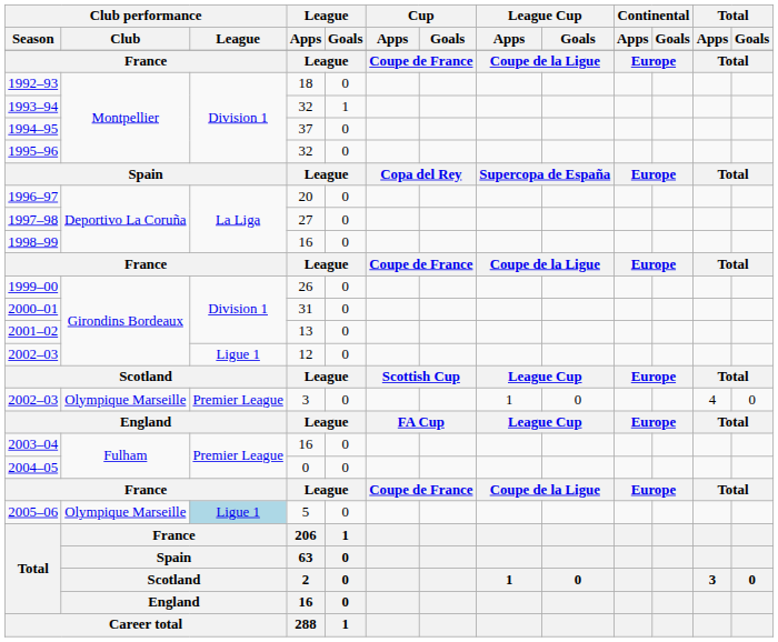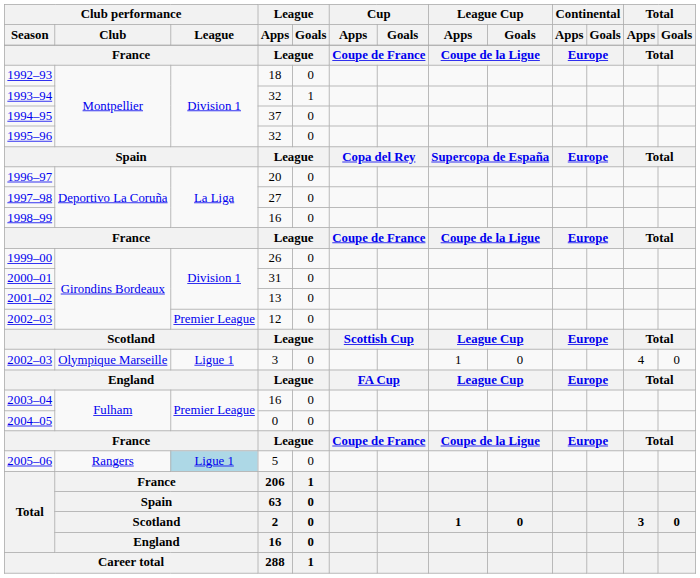 <table class="wikitable" style="text-align:center">
 <tr>
 <th colspan=3>Club performance</th>
 <th colspan=2>League</th>
 <th colspan=2>Cup</th>
 <th colspan=2>League Cup</th>
 <th colspan=2>Continental</th>
 <th colspan=2>Total</th>
 </tr>
 <tr>
 <th>Season</th>
 <th>Club</th>
 <th>League</th>
 <th>Apps</th>
 <th>Goals</th>
 <th>Apps</th>
 <th>Goals</th>
 <th>Apps</th>
 <th>Goals</th>
 <th>Apps</th>
 <th>Goals</th>
 <th>Apps</th>
 <th>Goals</th>
 </tr>
 <tr>
 </tr>
 <tr>
 <th colspan=3>France</th>
 <th colspan=2>League</th>
 <th colspan=2><a href='#'>Coupe de France</a></th>
 <th colspan=2><a href='#'>Coupe de la Ligue</a></th>
 <th colspan=2><a href='#'>Europe</a></th>
 <th colspan=2>Total</th>
 </tr>
 <tr>
 <td><a href='#'>1992–93</a></td>
 <td rowspan="4"><a href='#'>Montpellier</a></td>
 <td rowspan="4"><a href='#'>Division 1</a></td>
 <td>18</td>
 <td>0</td>
 <td></td>
 <td></td>
 <td></td>
 <td></td>
 <td></td>
 <td></td>
 <td></td>
 <td></td>
 </tr>
 <tr>
 <td><a href='#'>1993–94</a></td>
 <td>32</td>
 <td>1</td>
 <td></td>
 <td></td>
 <td></td>
 <td></td>
 <td></td>
 <td></td>
 <td></td>
 <td></td>
 </tr>
 <tr>
 <td><a href='#'>1994–95</a></td>
 <td>37</td>
 <td>0</td>
 <td></td>
 <td></td>
 <td></td>
 <td></td>
 <td></td>
 <td></td>
 <td></td>
 <td></td>
 </tr>
 <tr>
 <td><a href='#'>1995–96</a></td>
 <td>32</td>
 <td>0</td>
 <td></td>
 <td></td>
 <td></td>
 <td></td>
 <td></td>
 <td></td>
 <td></td>
 <td></td>
 </tr>
 <tr>
 <th colspan=3>Spain</th>
 <th colspan=2>League</th>
 <th colspan=2><a href='#'>Copa del Rey</a></th>
 <th colspan=2><a href='#'>Supercopa de España</a></th>
 <th colspan=2><a href='#'>Europe</a></th>
 <th colspan=2>Total</th>
 </tr>
 <tr>
 <td><a href='#'>1996–97</a></td>
 <td rowspan="3"><a href='#'>Deportivo La Coruña</a></td>
 <td rowspan="3"><a href='#'>La Liga</a></td>
 <td>20</td>
 <td>0</td>
 <td></td>
 <td></td>
 <td></td>
 <td></td>
 <td></td>
 <td></td>
 <td></td>
 <td></td>
 </tr>
 <tr>
 <td><a href='#'>1997–98</a></td>
 <td>27</td>
 <td>0</td>
 <td></td>
 <td></td>
 <td></td>
 <td></td>
 <td></td>
 <td></td>
 <td></td>
 <td></td>
 </tr>
 <tr>
 <td><a href='#'>1998–99</a></td>
 <td>16</td>
 <td>0</td>
 <td></td>
 <td></td>
 <td></td>
 <td></td>
 <td></td>
 <td></td>
 <td></td>
 <td></td>
 </tr>
 <tr>
 <th colspan=3>France</th>
 <th colspan=2>League</th>
 <th colspan=2><a href='#'>Coupe de France</a></th>
 <th colspan=2><a href='#'>Coupe de la Ligue</a></th>
 <th colspan=2><a href='#'>Europe</a></th>
 <th colspan=2>Total</th>
 </tr>
 <tr>
 <td><a href='#'>1999–00</a></td>
 <td rowspan="4"><a href='#'>Girondins Bordeaux</a></td>
 <td rowspan="3"><a href='#'>Division 1</a></td>
 <td>26</td>
 <td>0</td>
 <td></td>
 <td></td>
 <td></td>
 <td></td>
 <td></td>
 <td></td>
 <td></td>
 <td></td>
 </tr>
 <tr>
 <td><a href='#'>2000–01</a></td>
 <td>31</td>
 <td>0</td>
 <td></td>
 <td></td>
 <td></td>
 <td></td>
 <td></td>
 <td></td>
 <td></td>
 <td></td>
 </tr>
 <tr>
 <td><a href='#'>2001–02</a></td>
 <td>13</td>
 <td>0</td>
 <td></td>
 <td></td>
 <td></td>
 <td></td>
 <td></td>
 <td></td>
 <td></td>
 <td></td>
 </tr>
 <tr>
 <td><a href='#'>2002–03</a></td>
-<td><a href='#'>Ligue 1</a></td>
+<td><a href='#'>Premier League</a></td>
 <td>12</td>
 <td>0</td>
 <td></td>
 <td></td>
 <td></td>
 <td></td>
 <td></td>
 <td></td>
 <td></td>
 <td></td>
 </tr>
 <tr>
 <th colspan=3>Scotland</th>
 <th colspan=2>League</th>
 <th colspan=2><a href='#'>Scottish Cup</a></th>
 <th colspan=2><a href='#'>League Cup</a></th>
 <th colspan=2><a href='#'>Europe</a></th>
 <th colspan=2>Total</th>
 </tr>
 <tr>
 <td><a href='#'>2002–03</a></td>
 <td><a href='#'>Olympique Marseille</a></td>
-<td><a href='#'>Premier League</a></td>
+<td><a href='#'>Ligue 1</a></td>
 <td>3</td>
 <td>0</td>
 <td></td>
 <td></td>
 <td>1</td>
 <td>0</td>
 <td></td>
 <td></td>
 <td>4</td>
 <td>0</td>
 </tr>
 <tr>
 <th colspan=3>England</th>
 <th colspan=2>League</th>
 <th colspan=2><a href='#'>FA Cup</a></th>
 <th colspan=2><a href='#'>League Cup</a></th>
 <th colspan=2><a href='#'>Europe</a></th>
 <th colspan=2>Total</th>
 </tr>
 <tr>
 <td><a href='#'>2003–04</a></td>
 <td rowspan="2"><a href='#'>Fulham</a></td>
 <td rowspan="2"><a href='#'>Premier League</a></td>
 <td>16</td>
 <td>0</td>
 <td></td>
 <td></td>
 <td></td>
 <td></td>
 <td></td>
 <td></td>
 <td></td>
 <td></td>
 </tr>
 <tr>
 <td><a href='#'>2004–05</a></td>
 <td>0</td>
 <td>0</td>
 <td></td>
 <td></td>
 <td></td>
 <td></td>
 <td></td>
 <td></td>
 <td></td>
 <td></td>
 </tr>
 <tr>
 <th colspan=3>France</th>
 <th colspan=2>League</th>
 <th colspan=2><a href='#'>Coupe de France</a></th>
 <th colspan=2><a href='#'>Coupe de la Ligue</a></th>
 <th colspan=2><a href='#'>Europe</a></th>
 <th colspan=2>Total</th>
 </tr>
 <tr>
 <td><a href='#'>2005–06</a></td>
-<td><a href='#'>Olympique Marseille</a></td>
+<td><a href='#'>Rangers</a></td>
 <td style="background: lightblue;"><a href='#'>Ligue 1</a></td>
 <td>5</td>
 <td>0</td>
 <td></td>
 <td></td>
 <td></td>
 <td></td>
 <td></td>
 <td></td>
 <td></td>
 <td></td>
 </tr>
 <tr>
 <th rowspan=4>Total</th>
 <th colspan=2>France</th>
 <th>206</th>
 <th>1</th>
 <th></th>
 <th></th>
 <th></th>
 <th></th>
 <th></th>
 <th></th>
 <th></th>
 <th></th>
 </tr>
 <tr>
 <th colspan=2>Spain</th>
 <th>63</th>
 <th>0</th>
 <th></th>
 <th></th>
 <th></th>
 <th></th>
 <th></th>
 <th></th>
 <th></th>
 <th></th>
 </tr>
 <tr>
 <th colspan=2>Scotland</th>
 <th>2</th>
 <th>0</th>
 <th></th>
 <th></th>
 <th>1</th>
 <th>0</th>
 <th></th>
 <th></th>
 <th>3</th>
 <th>0</th>
 </tr>
 <tr>
 <th colspan=2>England</th>
 <th>16</th>
 <th>0</th>
 <th></th>
 <th></th>
 <th></th>
 <th></th>
 <th></th>
 <th></th>
 <th></th>
 <th></th>
 </tr>
 <tr>
 <th colspan=3>Career total</th>
 <th>288</th>
 <th>1</th>
 <th></th>
 <th></th>
 <th></th>
 <th></th>
 <th></th>
 <th></th>
 <th></th>
 <th></th>
 </tr>
 </table>
